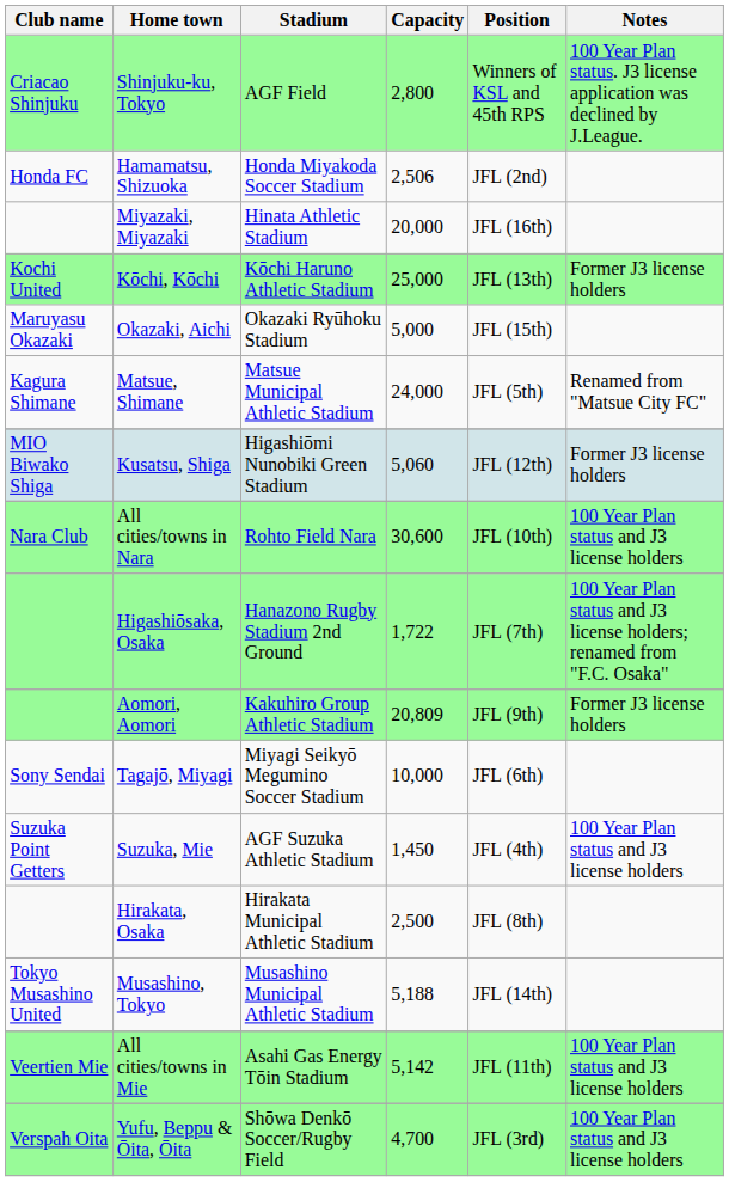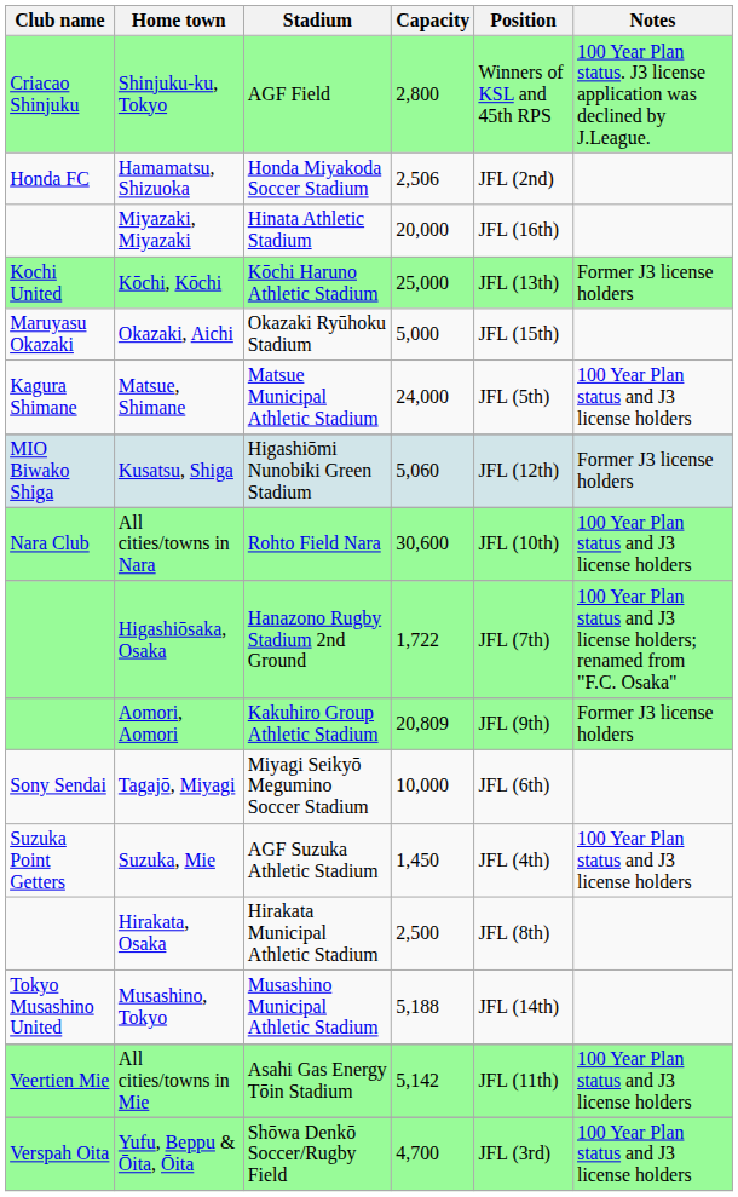 <table class="wikitable sortable">
 <tr>
 <th>Club name</th>
 <th>Home town</th>
 <th>Stadium</th>
 <th>Capacity</th>
 <th>Position</th>
 <th>Notes</th>
 </tr>
 <tr bgcolor="98FB98">
 <td><a href='#'>Criacao Shinjuku</a></td>
 <td><a href='#'>Shinjuku-ku</a>, <a href='#'>Tokyo</a></td>
 <td>AGF Field</td>
 <td>2,800</td>
 <td> Winners of <a href='#'>KSL</a> and 45th RPS</td>
 <td><a href='#'>100 Year Plan status</a>.  J3 license application was declined by J.League. </td>
 </tr>
 <tr>
 <td><a href='#'>Honda FC</a></td>
 <td><a href='#'>Hamamatsu</a>, <a href='#'>Shizuoka</a></td>
 <td><a href='#'>Honda Miyakoda Soccer Stadium</a></td>
 <td>2,506</td>
 <td>JFL (2nd)</td>
 <td></td>
 </tr>
 <tr>
 <td></td>
 <td><a href='#'>Miyazaki</a>, <a href='#'>Miyazaki</a></td>
 <td><a href='#'>Hinata Athletic Stadium</a></td>
 <td>20,000</td>
 <td>JFL (16th)</td>
 <td></td>
 </tr>
 <tr bgcolor="98FB98">
 <td><a href='#'>Kochi United</a></td>
 <td><a href='#'>Kōchi</a>, <a href='#'>Kōchi</a></td>
 <td><a href='#'>Kōchi Haruno Athletic Stadium</a></td>
 <td>25,000</td>
 <td>JFL (13th)</td>
 <td>Former J3 license holders </td>
 </tr>
 <tr>
 <td><a href='#'>Maruyasu Okazaki</a></td>
 <td><a href='#'>Okazaki</a>, <a href='#'>Aichi</a></td>
 <td>Okazaki Ryūhoku Stadium</td>
 <td>5,000</td>
 <td>JFL (15th)</td>
 <td></td>
 </tr>
 <tr>
 <td><a href='#'>Kagura Shimane</a></td>
 <td><a href='#'>Matsue</a>, <a href='#'>Shimane</a></td>
 <td><a href='#'>Matsue Municipal Athletic Stadium</a></td>
 <td>24,000</td>
 <td>JFL (5th)</td>
-<td>Renamed from "Matsue City FC"</td>
+<td><a href='#'>100 Year Plan status</a> and J3 license holders </td>
 </tr>
 <tr>
 </tr>
 <tr bgcolor="D1E5E9">
 <td><a href='#'>MIO Biwako Shiga</a></td>
 <td><a href='#'>Kusatsu</a>, <a href='#'>Shiga</a></td>
 <td>Higashiōmi Nunobiki Green Stadium</td>
 <td>5,060</td>
 <td>JFL (12th)</td>
 <td>Former J3 license holders </td>
 </tr>
 <tr>
 </tr>
 <tr bgcolor="98FB98">
 <td><a href='#'>Nara Club</a></td>
 <td>All cities/towns in <a href='#'>Nara</a></td>
 <td><a href='#'>Rohto Field Nara</a></td>
 <td>30,600</td>
 <td>JFL (10th)</td>
 <td><a href='#'>100 Year Plan status</a> and J3 license holders </td>
 </tr>
 <tr>
 </tr>
 <tr bgcolor="98FB98">
 <td></td>
 <td><a href='#'>Higashiōsaka</a>, <a href='#'>Osaka</a></td>
 <td><a href='#'>Hanazono Rugby Stadium</a> 2nd Ground</td>
 <td>1,722</td>
 <td>JFL (7th)</td>
 <td><a href='#'>100 Year Plan status</a> and J3 license holders; renamed from "F.C. Osaka"</td>
 </tr>
 <tr>
 </tr>
 <tr bgcolor="98FB98">
 <td></td>
 <td><a href='#'>Aomori</a>, <a href='#'>Aomori</a></td>
 <td><a href='#'>Kakuhiro Group Athletic Stadium</a></td>
 <td>20,809</td>
 <td>JFL (9th)</td>
 <td>Former J3 license holders </td>
 </tr>
 <tr>
 <td><a href='#'>Sony Sendai</a></td>
 <td><a href='#'>Tagajō</a>, <a href='#'>Miyagi</a></td>
 <td>Miyagi Seikyō Megumino Soccer Stadium</td>
 <td>10,000</td>
 <td>JFL (6th)</td>
 <td></td>
 </tr>
 <tr>
 <td><a href='#'>Suzuka Point Getters</a></td>
 <td><a href='#'>Suzuka</a>, <a href='#'>Mie</a></td>
 <td>AGF Suzuka Athletic Stadium</td>
 <td>1,450</td>
 <td>JFL (4th)</td>
 <td><a href='#'>100 Year Plan status</a> and J3 license holders </td>
 </tr>
 <tr>
 <td></td>
 <td><a href='#'>Hirakata</a>, <a href='#'>Osaka</a></td>
 <td>Hirakata Municipal Athletic Stadium</td>
 <td>2,500</td>
 <td>JFL (8th)</td>
 <td></td>
 </tr>
 <tr>
 <td><a href='#'>Tokyo Musashino United</a></td>
 <td><a href='#'>Musashino</a>, <a href='#'>Tokyo</a></td>
 <td><a href='#'>Musashino Municipal Athletic Stadium</a></td>
 <td>5,188</td>
 <td>JFL (14th)</td>
 <td></td>
 </tr>
 <tr>
 </tr>
 <tr bgcolor="98FB98">
 <td><a href='#'>Veertien Mie</a></td>
 <td>All cities/towns in <a href='#'>Mie</a></td>
 <td>Asahi Gas Energy Tōin Stadium</td>
 <td>5,142</td>
 <td>JFL (11th)</td>
 <td><a href='#'>100 Year Plan status</a> and J3 license holders </td>
 </tr>
 <tr>
 </tr>
 <tr bgcolor="98FB98">
 <td><a href='#'>Verspah Oita</a></td>
 <td><a href='#'>Yufu</a>, <a href='#'>Beppu</a> & <a href='#'>Ōita</a>, <a href='#'>Ōita</a></td>
 <td>Shōwa Denkō Soccer/Rugby Field</td>
 <td>4,700</td>
 <td>JFL (3rd)</td>
 <td><a href='#'>100 Year Plan status</a> and J3 license holders </td>
 </tr>
 <tr>
 </tr>
 </table>
